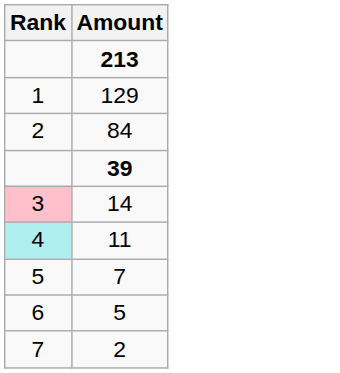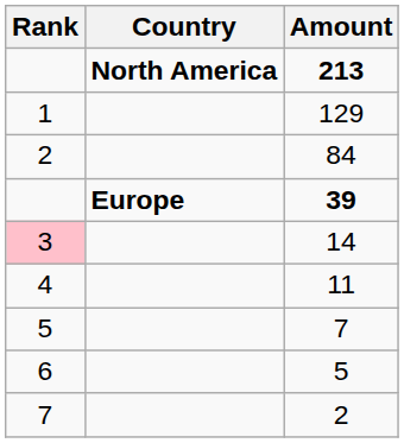 <table class="wikitable" style="text-align: center;">
 <tr>
 <th>Rank</th>
+<th>Country</th>
 <th>Amount</th>
 </tr>
 <tr>
 <td></td>
+<td style="text-align: left;"><strong>North America</strong></td>
 <td><strong>213</strong></td>
 </tr>
 <tr>
 <td>1</td>
+<td style="text-align: left;"></td>
 <td>129</td>
 </tr>
 <tr>
 <td>2</td>
+<td style="text-align: left;"></td>
 <td>84</td>
 </tr>
 <tr>
 <td></td>
+<td style="text-align: left;"><strong>Europe</strong></td>
 <td><strong>39</strong></td>
 </tr>
 <tr>
 <td style="background: pink;">3</td>
+<td style="text-align: left;"></td>
 <td>14</td>
 </tr>
 <tr>
-<td style="background: paleturquoise;">4</td>
+<td>4</td>
+<td style="text-align: left;"></td>
 <td>11</td>
 </tr>
 <tr>
 <td>5</td>
+<td style="text-align: left;"></td>
 <td>7</td>
 </tr>
 <tr>
 <td>6</td>
+<td style="text-align: left;"></td>
 <td>5</td>
 </tr>
 <tr>
 <td>7</td>
+<td style="text-align: left;"></td>
 <td>2</td>
 </tr>
 </table>
